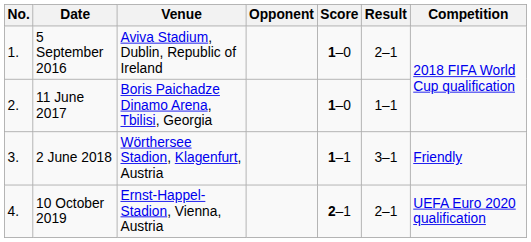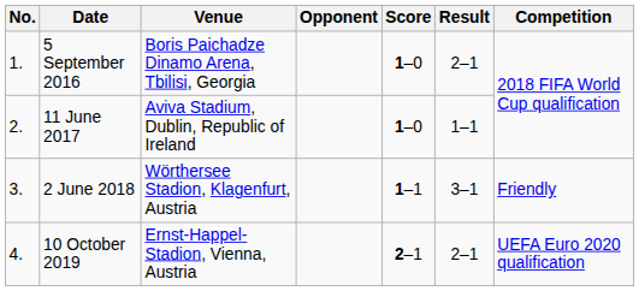 <table class="wikitable sortable">
 <tr>
 <th>No.</th>
 <th>Date</th>
 <th>Venue</th>
 <th>Opponent</th>
 <th>Score</th>
 <th>Result</th>
 <th>Competition</th>
 </tr>
 <tr>
 <td>1.</td>
 <td>5 September 2016</td>
-<td><a href='#'>Aviva Stadium</a>, Dublin, Republic of Ireland</td>
+<td><a href='#'>Boris Paichadze Dinamo Arena</a>, <a href='#'>Tbilisi</a>, Georgia</td>
 <td></td>
 <td align=center><strong>1</strong>–0</td>
 <td align=center>2–1</td>
 <td rowspan=2><a href='#'>2018 FIFA World Cup qualification</a></td>
 </tr>
 <tr>
 <td>2.</td>
 <td>11 June 2017</td>
-<td><a href='#'>Boris Paichadze Dinamo Arena</a>, <a href='#'>Tbilisi</a>, Georgia</td>
+<td><a href='#'>Aviva Stadium</a>, Dublin, Republic of Ireland</td>
 <td></td>
 <td align=center><strong>1</strong>–0</td>
 <td align=center>1–1</td>
 </tr>
 <tr>
 <td>3.</td>
 <td>2 June 2018</td>
 <td><a href='#'>Wörthersee Stadion</a>, <a href='#'>Klagenfurt</a>, Austria</td>
 <td></td>
 <td align=center><strong>1</strong>–1</td>
 <td align=center>3–1</td>
 <td><a href='#'>Friendly</a></td>
 </tr>
 <tr>
 <td>4.</td>
 <td>10 October 2019</td>
 <td><a href='#'>Ernst-Happel-Stadion</a>, Vienna, Austria</td>
 <td></td>
 <td align=center><strong>2</strong>–1</td>
 <td align=center>2–1</td>
 <td><a href='#'>UEFA Euro 2020 qualification</a></td>
 </tr>
 </table>
